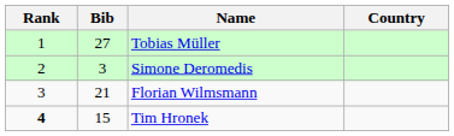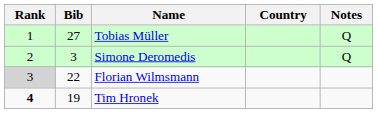 <table class="wikitable" style="text-align:center; width:450px">
 <tr>
 <th>Rank</th>
 <th>Bib</th>
 <th>Name</th>
 <th>Country</th>
+<th>Notes</th>
 </tr>
 <tr bgcolor=ccffcc>
 <td>1</td>
 <td>27</td>
 <td align=left><a href='#'>Tobias Müller</a></td>
 <td align=left></td>
+<td>Q</td>
 </tr>
 <tr bgcolor=ccffcc>
 <td>2</td>
 <td>3</td>
 <td align=left><a href='#'>Simone Deromedis</a></td>
 <td align=left></td>
+<td>Q</td>
 </tr>
 <tr>
-<td>3</td>
-<td>21</td>
+<td style="background: lightgrey;">3</td>
+<td>22</td>
 <td align=left><a href='#'>Florian Wilmsmann</a></td>
 <td align=left></td>
+<td></td>
 </tr>
 <tr>
 <td><strong>4</strong></td>
-<td>15</td>
+<td>19</td>
 <td align=left><a href='#'>Tim Hronek</a></td>
 <td align=left></td>
+<td></td>
 </tr>
 </table>
